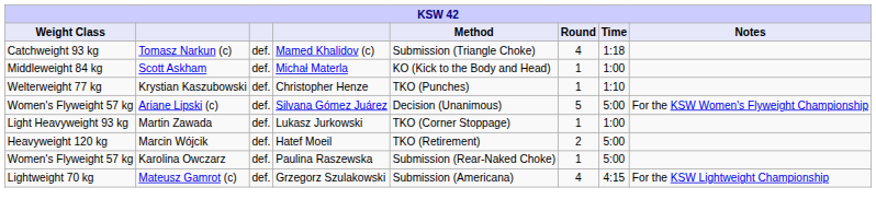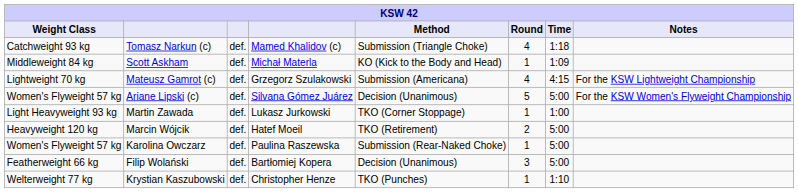 <table class="wikitable" style="font-size: 80%;">
 <tr>
 <th colspan="8" style="background-color: #ccf; color: #000080; text-align: center;"><strong>KSW 42</strong></th>
 </tr>
 <tr>
 <th colspan="1" style="background-color: #E6E8FA; color: #000000; text-align: center;">Weight Class</th>
 <th colspan="1" style="background-color: #E6E8FA; color: #000000; text-align: center;"></th>
 <th colspan="1" style="background-color: #E6E8FA; color: #000000; text-align: center;"></th>
 <th colspan="1" style="background-color: #E6E8FA; color: #000000; text-align: center;"></th>
 <th colspan="1" style="background-color: #E6E8FA; color: #000000; text-align: center;">Method</th>
 <th colspan="1" style="background-color: #E6E8FA; color: #000000; text-align: center;">Round</th>
 <th colspan="1" style="background-color: #E6E8FA; color: #000000; text-align: center;">Time</th>
 <th colspan="1" style="background-color: #E6E8FA; color: #000000; text-align: center;">Notes</th>
 </tr>
 <tr>
 <td>Catchweight 93 kg</td>
 <td> <a href='#'>Tomasz Narkun</a> (c)</td>
 <td>def.</td>
 <td> <a href='#'>Mamed Khalidov</a> (c)</td>
 <td>Submission (Triangle Choke)</td>
 <td align=center>4</td>
 <td align=center>1:18</td>
 <td></td>
 </tr>
 <tr>
 <td>Middleweight 84 kg</td>
 <td> <a href='#'>Scott Askham</a></td>
 <td>def.</td>
 <td> <a href='#'>Michał Materla</a></td>
 <td>KO (Kick to the Body and Head)</td>
 <td align=center>1</td>
-<td align=center>1:00</td>
+<td align=center>1:09</td>
 <td></td>
 </tr>
 <tr>
-<td>Welterweight 77 kg</td>
-<td> Krystian Kaszubowski</td>
+<td>Lightweight 70 kg</td>
+<td> <a href='#'>Mateusz Gamrot</a> (c)</td>
 <td>def.</td>
-<td> Christopher Henze</td>
-<td>TKO (Punches)</td>
-<td align=center>1</td>
-<td align=center>1:10</td>
-<td></td>
+<td> Grzegorz Szulakowski</td>
+<td>Submission (Americana)</td>
+<td align=center>4</td>
+<td align=center>4:15</td>
+<td>For the <a href='#'>KSW Lightweight Championship</a></td>
 </tr>
 <tr>
 <td>Women's Flyweight 57 kg</td>
 <td> <a href='#'>Ariane Lipski</a> (c)</td>
 <td>def.</td>
 <td> <a href='#'>Silvana Gómez Juárez</a></td>
 <td>Decision (Unanimous)</td>
 <td align=center>5</td>
 <td align=center>5:00</td>
 <td>For the <a href='#'>KSW Women's Flyweight Championship</a></td>
 </tr>
 <tr>
 <td>Light Heavyweight 93 kg</td>
 <td> Martin Zawada</td>
 <td>def.</td>
 <td> Lukasz Jurkowski</td>
 <td>TKO (Corner Stoppage)</td>
 <td align=center>1</td>
 <td align=center>1:00</td>
 <td></td>
 </tr>
 <tr>
 <td>Heavyweight 120 kg</td>
 <td> Marcin Wójcik</td>
 <td>def.</td>
 <td> Hatef Moeil</td>
 <td>TKO (Retirement)</td>
 <td align=center>2</td>
 <td align=center>5:00</td>
 <td></td>
 </tr>
 <tr>
 <td>Women's Flyweight 57 kg</td>
 <td> Karolina Owczarz</td>
 <td>def.</td>
 <td> Paulina Raszewska</td>
 <td>Submission (Rear-Naked Choke)</td>
 <td align=center>1</td>
 <td align=center>5:00</td>
 <td></td>
 </tr>
 <tr>
-<td>Lightweight 70 kg</td>
-<td> <a href='#'>Mateusz Gamrot</a> (c)</td>
+<td>Featherweight 66 kg</td>
+<td> Filip Wolański</td>
 <td>def.</td>
-<td> Grzegorz Szulakowski</td>
-<td>Submission (Americana)</td>
-<td align=center>4</td>
-<td align=center>4:15</td>
-<td>For the <a href='#'>KSW Lightweight Championship</a></td>
+<td> Bartłomiej Kopera</td>
+<td>Decision (Unanimous)</td>
+<td align=center>3</td>
+<td align=center>5:00</td>
+<td></td>
+</tr>
+<tr>
+<td>Welterweight 77 kg</td>
+<td> Krystian Kaszubowski</td>
+<td>def.</td>
+<td> Christopher Henze</td>
+<td>TKO (Punches)</td>
+<td align=center>1</td>
+<td align=center>1:10</td>
+<td></td>
 </tr>
 </table>
